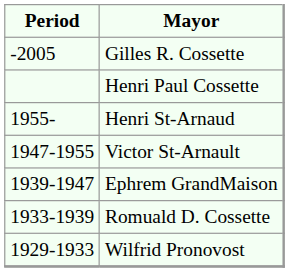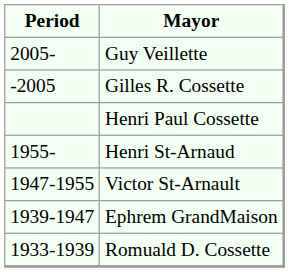 <table align="center" rules="all" cellspacing="0" cellpadding="4" style="border: 1px solid #999; border-right: 2px solid #999; border-bottom:2px solid #999; background: #f3fff3">
 <tr Style = "background: # ddffdd">
 <th>Period</th>
 <th>Mayor</th>
+</tr>
+<tr>
+<td>2005-</td>
+<td>Guy Veillette</td>
 </tr>
 <tr>
 <td>-2005</td>
 <td>Gilles R. Cossette</td>
 </tr>
 <tr>
 <td></td>
 <td>Henri Paul Cossette</td>
 </tr>
 <tr>
 <td>1955-</td>
 <td>Henri St-Arnaud</td>
 </tr>
 <tr>
 <td>1947-1955</td>
 <td>Victor St-Arnault</td>
 </tr>
 <tr>
 <td>1939-1947</td>
 <td>Ephrem GrandMaison</td>
 </tr>
 <tr>
 <td>1933-1939</td>
 <td>Romuald D. Cossette</td>
 </tr>
 <tr>
-<td>1929-1933</td>
-<td>Wilfrid Pronovost</td>
-</tr>
-<tr>
 </tr>
 </table>
